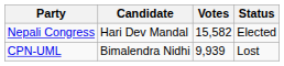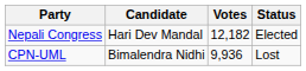 <table class="wikitable">
 <tr>
 <th>Party</th>
 <th>Candidate</th>
 <th>Votes</th>
 <th>Status</th>
 </tr>
 <tr>
 <td><a href='#'>Nepali Congress</a></td>
 <td>Hari Dev Mandal</td>
-<td>15,582</td>
+<td>12,182</td>
 <td>Elected</td>
 </tr>
 <tr>
 <td><a href='#'>CPN-UML</a></td>
 <td>Bimalendra Nidhi</td>
-<td>9,939</td>
+<td>9,936</td>
 <td>Lost</td>
 </tr>
 </table>
